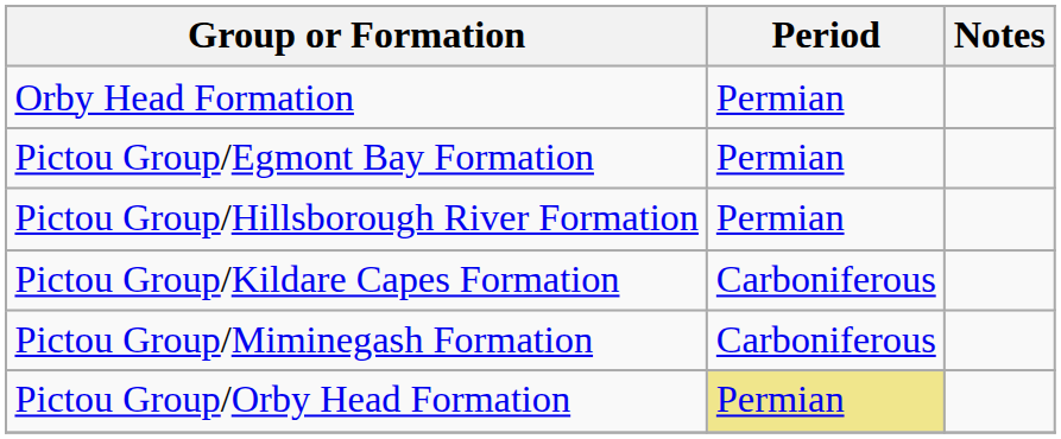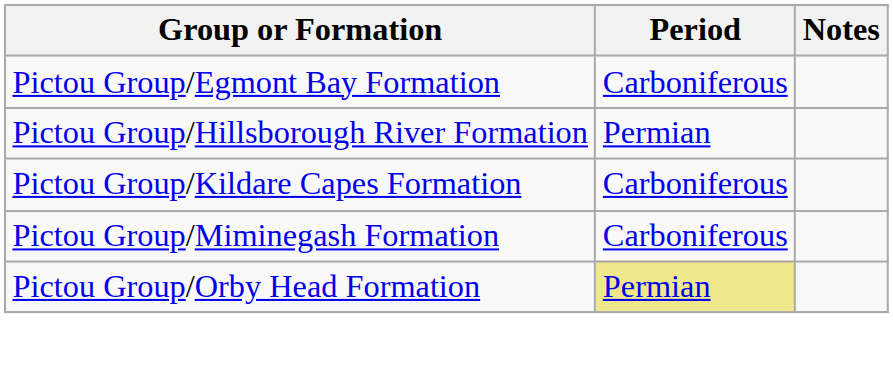 <table class="wikitable sortable">
 <tr>
 <th>Group or Formation</th>
 <th>Period</th>
 <th class="unsortable">Notes</th>
 </tr>
 <tr>
-<td><a href='#'>Orby Head Formation</a></td>
-<td><a href='#'>Permian</a></td>
-<td></td>
-</tr>
-<tr>
 <td><a href='#'>Pictou Group</a>/<a href='#'>Egmont Bay Formation</a></td>
-<td><a href='#'>Permian</a></td>
+<td><a href='#'>Carboniferous</a></td>
 <td></td>
 </tr>
 <tr>
 <td><a href='#'>Pictou Group</a>/<a href='#'>Hillsborough River Formation</a></td>
 <td><a href='#'>Permian</a></td>
 <td></td>
 </tr>
 <tr>
 <td><a href='#'>Pictou Group</a>/<a href='#'>Kildare Capes Formation</a></td>
 <td><a href='#'>Carboniferous</a></td>
 <td></td>
 </tr>
 <tr>
 <td><a href='#'>Pictou Group</a>/<a href='#'>Miminegash Formation</a></td>
 <td><a href='#'>Carboniferous</a></td>
 <td></td>
 </tr>
 <tr>
 <td><a href='#'>Pictou Group</a>/<a href='#'>Orby Head Formation</a></td>
 <td style="background: khaki;"><a href='#'>Permian</a></td>
 <td></td>
 </tr>
 <tr>
 </tr>
 </table>
